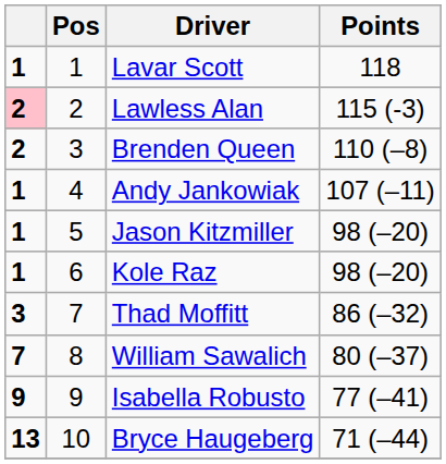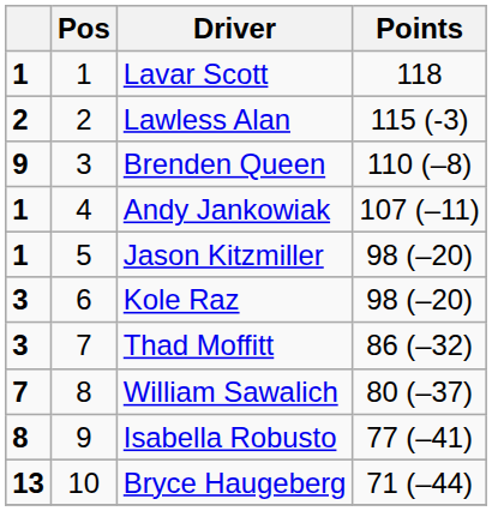 <table class="wikitable" style="font-size: 95%;">
 <tr>
 <th></th>
 <th>Pos</th>
 <th>Driver</th>
 <th>Points</th>
 </tr>
 <tr>
 <td align="left"> <strong>1</strong></td>
 <td style="text-align:center;">1</td>
 <td><a href='#'>Lavar Scott</a></td>
 <td style="text-align:center;">118</td>
 </tr>
 <tr>
-<td align="left" style="background: pink;"> <strong>2</strong></td>
+<td align="left"> <strong>2</strong></td>
 <td style="text-align:center;">2</td>
 <td><a href='#'>Lawless Alan</a></td>
 <td style="text-align:center;">115 (-3)</td>
 </tr>
 <tr>
-<td align="left"> <strong>2</strong></td>
+<td align="left"> <strong>9</strong></td>
 <td style="text-align:center;">3</td>
 <td><a href='#'>Brenden Queen</a></td>
 <td style="text-align:center;">110 (–8)</td>
 </tr>
 <tr>
 <td align="left"> <strong>1</strong></td>
 <td style="text-align:center;">4</td>
 <td><a href='#'>Andy Jankowiak</a></td>
 <td style="text-align:center;">107 (–11)</td>
 </tr>
 <tr>
 <td align="left"> <strong>1</strong></td>
 <td style="text-align:center;">5</td>
 <td><a href='#'>Jason Kitzmiller</a></td>
 <td style="text-align:center;">98 (–20)</td>
 </tr>
 <tr>
-<td align="left"> <strong>1</strong></td>
+<td align="left"> <strong>3</strong></td>
 <td style="text-align:center;">6</td>
 <td><a href='#'>Kole Raz</a></td>
 <td style="text-align:center;">98 (–20)</td>
 </tr>
 <tr>
 <td align="left"> <strong>3</strong></td>
 <td style="text-align:center;">7</td>
 <td><a href='#'>Thad Moffitt</a></td>
 <td style="text-align:center;">86 (–32)</td>
 </tr>
 <tr>
 <td align="left"> <strong>7</strong></td>
 <td style="text-align:center;">8</td>
 <td><a href='#'>William Sawalich</a></td>
 <td style="text-align:center;">80 (–37)</td>
 </tr>
 <tr>
-<td align="left"> <strong>9</strong></td>
+<td align="left"> <strong>8</strong></td>
 <td style="text-align:center;">9</td>
 <td><a href='#'>Isabella Robusto</a></td>
 <td style="text-align:center;">77 (–41)</td>
 </tr>
 <tr>
 <td align="left"> <strong>13</strong></td>
 <td style="text-align:center;">10</td>
 <td><a href='#'>Bryce Haugeberg</a></td>
 <td style="text-align:center;">71 (–44)</td>
 </tr>
 <tr class="sortbottom">
 </tr>
 </table>
